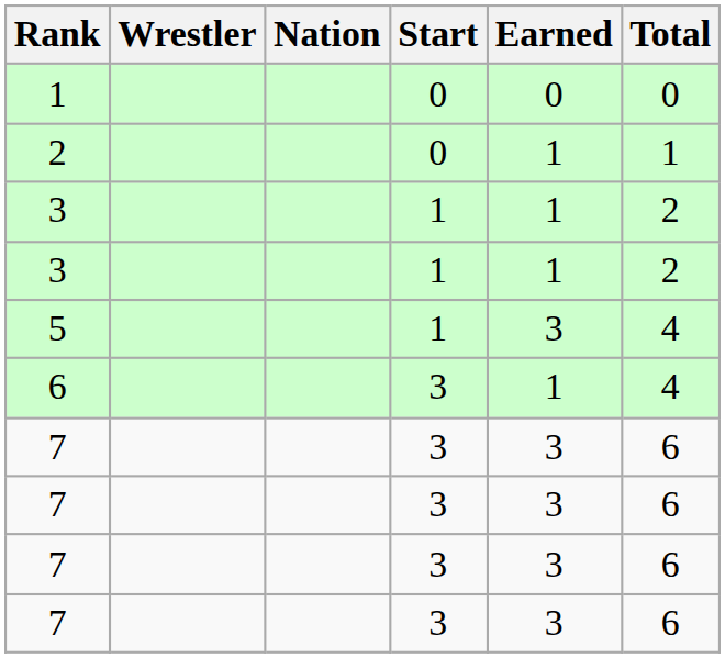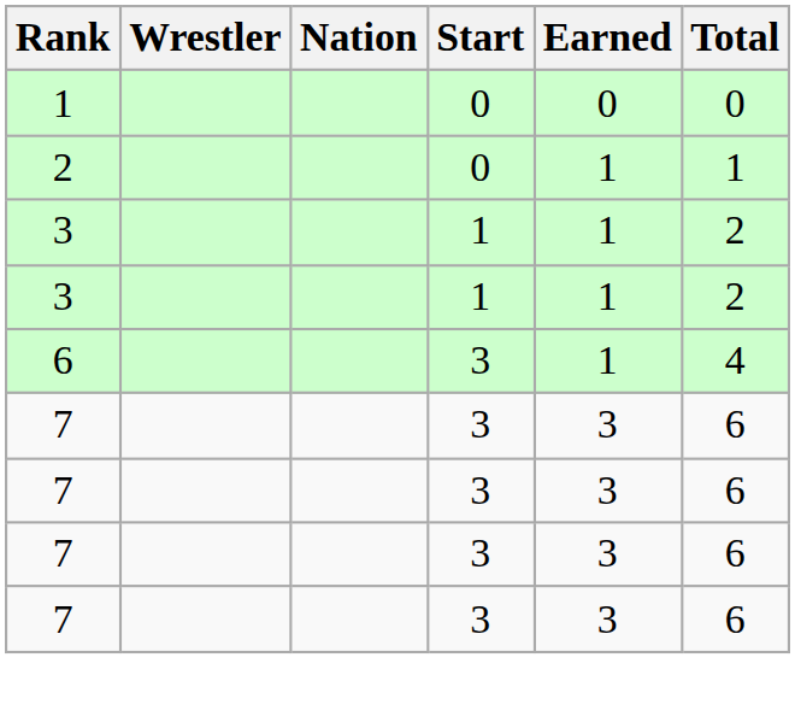 <table class="wikitable sortable" style="text-align:center;">
 <tr>
 <th>Rank</th>
 <th>Wrestler</th>
 <th>Nation</th>
 <th>Start</th>
 <th>Earned</th>
 <th>Total</th>
 </tr>
 <tr style="background:#cfc;">
 <td>1</td>
 <td align=left></td>
 <td align=left></td>
 <td>0</td>
 <td>0</td>
 <td>0</td>
 </tr>
 <tr style="background:#cfc;">
 <td>2</td>
 <td align=left></td>
 <td align=left></td>
 <td>0</td>
 <td>1</td>
 <td>1</td>
 </tr>
 <tr style="background:#cfc;">
 <td>3</td>
 <td align=left></td>
 <td align=left></td>
 <td>1</td>
 <td>1</td>
 <td>2</td>
 </tr>
 <tr style="background:#cfc;">
 <td>3</td>
 <td align=left></td>
 <td align=left></td>
 <td>1</td>
 <td>1</td>
 <td>2</td>
 </tr>
 <tr style="background:#cfc;">
-<td>5</td>
-<td align=left></td>
-<td align=left></td>
-<td>1</td>
-<td>3</td>
-<td>4</td>
-</tr>
-<tr style="background:#cfc;">
 <td>6</td>
 <td align=left></td>
 <td align=left></td>
 <td>3</td>
 <td>1</td>
 <td>4</td>
 </tr>
 <tr>
 <td>7</td>
 <td align=left></td>
 <td align=left></td>
 <td>3</td>
 <td>3</td>
 <td>6</td>
 </tr>
 <tr>
 <td>7</td>
 <td align=left></td>
 <td align=left></td>
 <td>3</td>
 <td>3</td>
 <td>6</td>
 </tr>
 <tr>
 <td>7</td>
 <td align=left></td>
 <td align=left></td>
 <td>3</td>
 <td>3</td>
 <td>6</td>
 </tr>
 <tr>
 <td>7</td>
 <td align=left></td>
 <td align=left></td>
 <td>3</td>
 <td>3</td>
 <td>6</td>
 </tr>
 </table>
